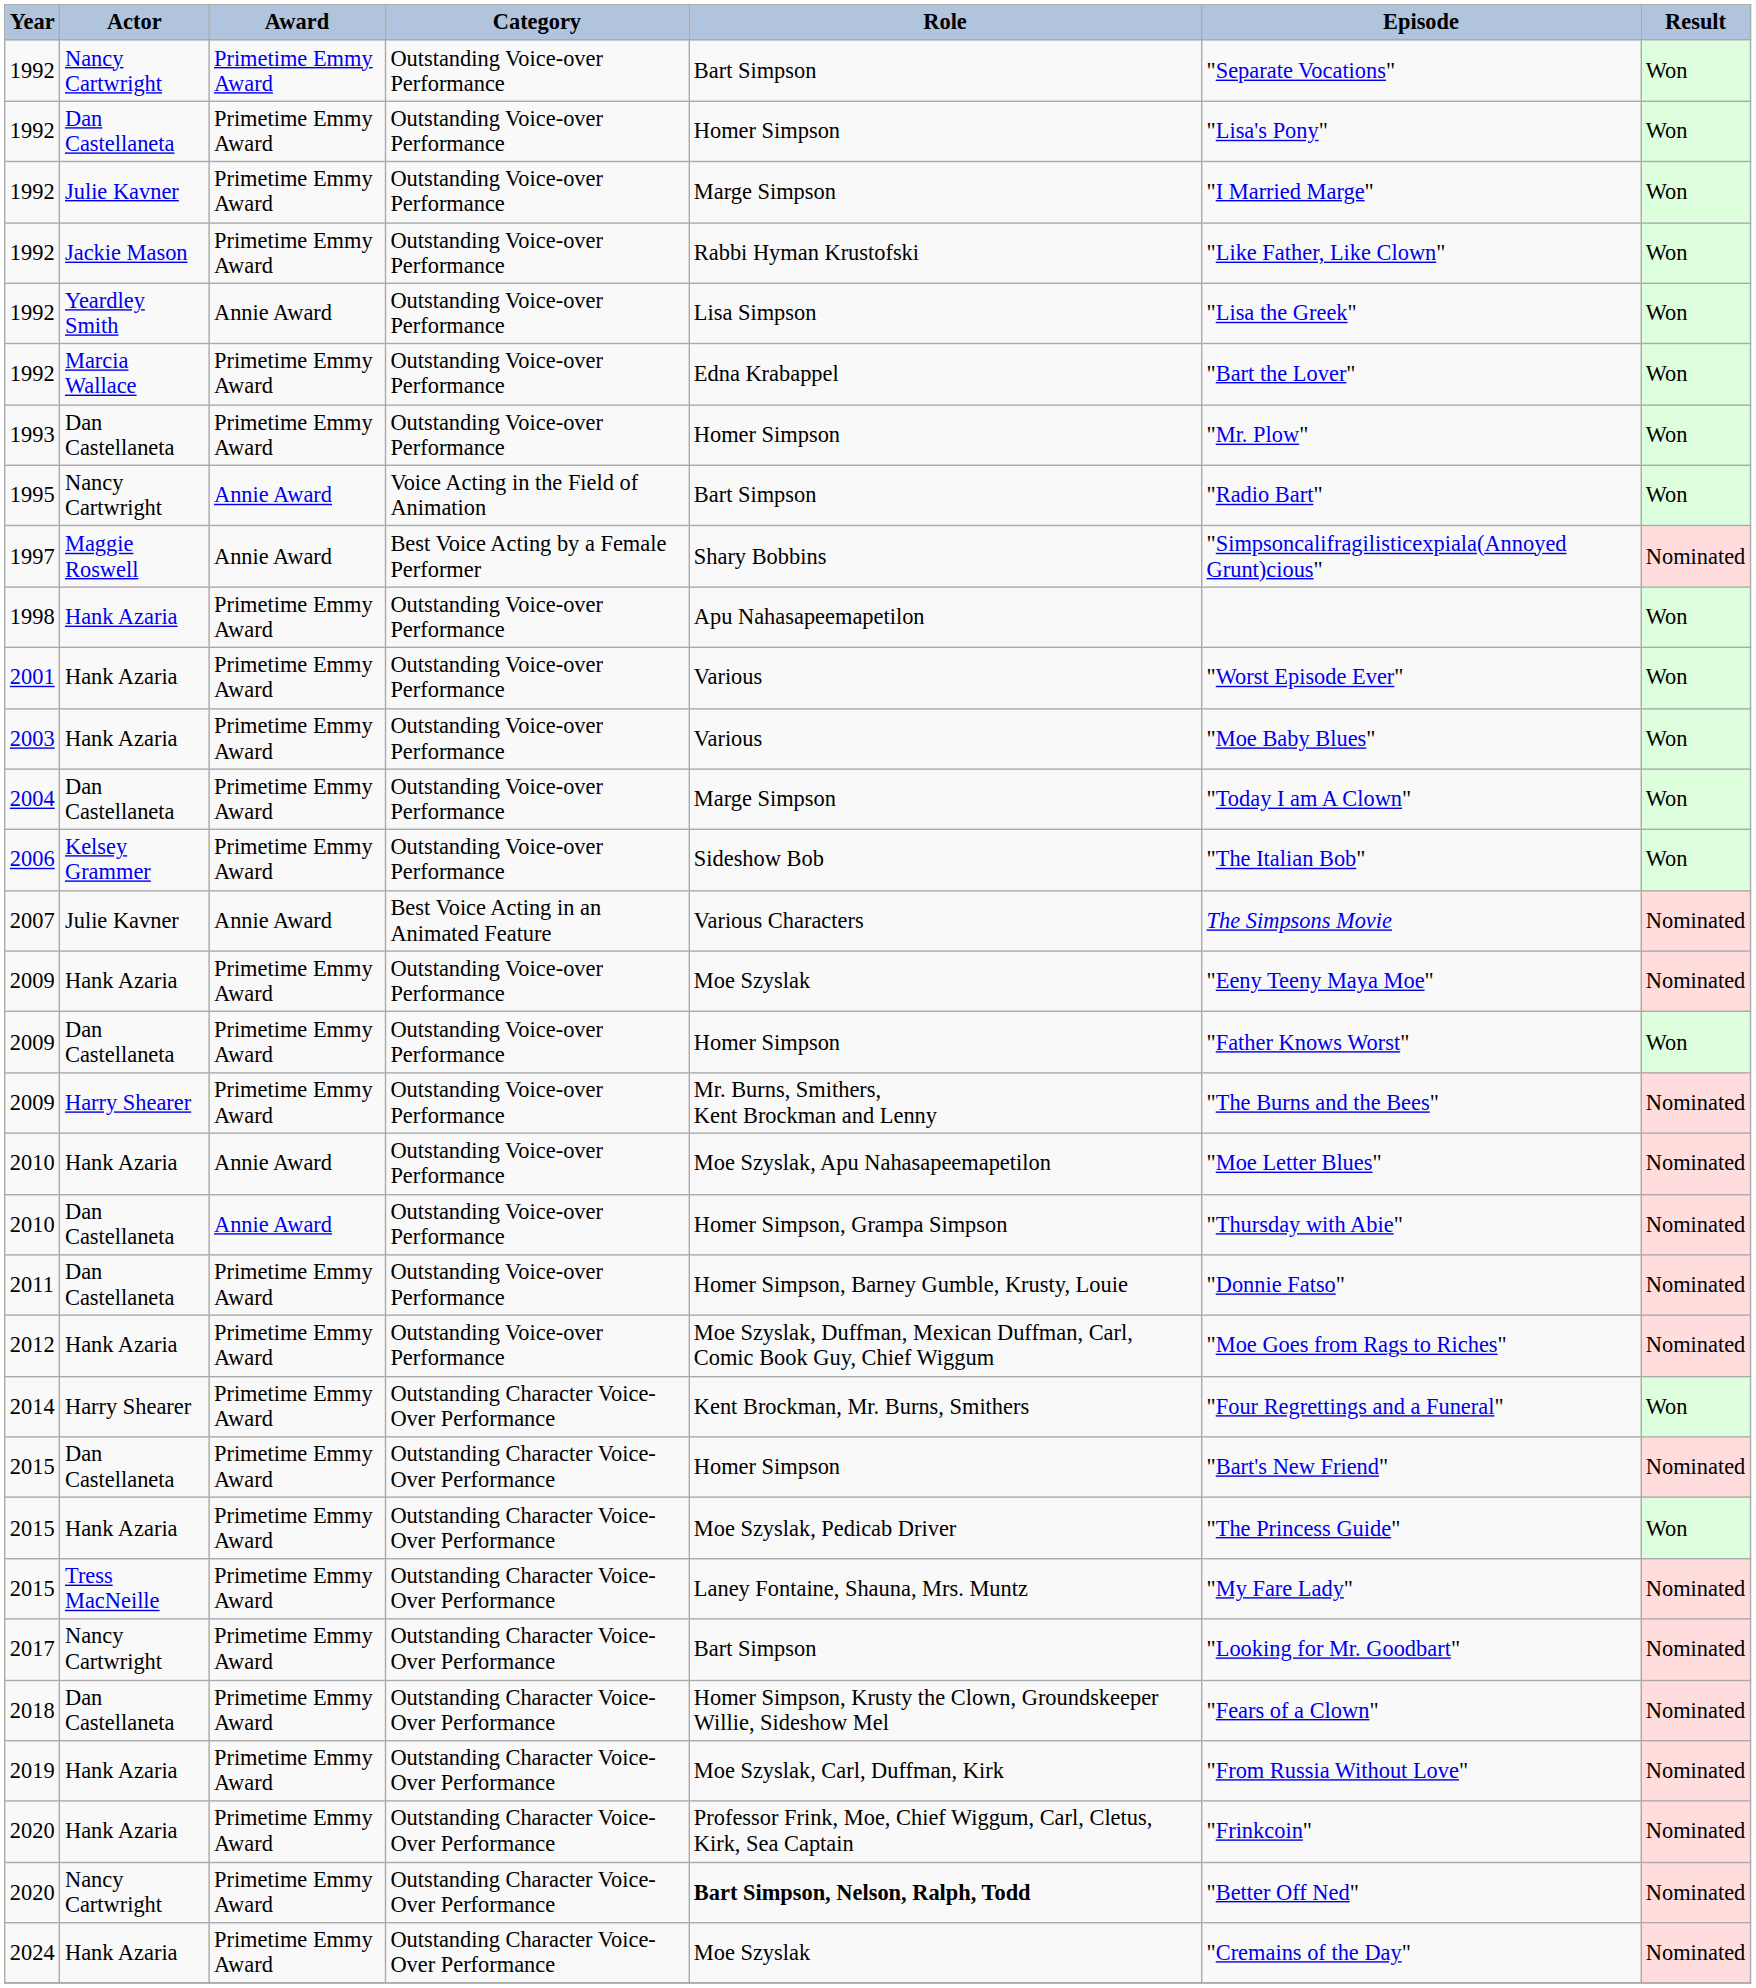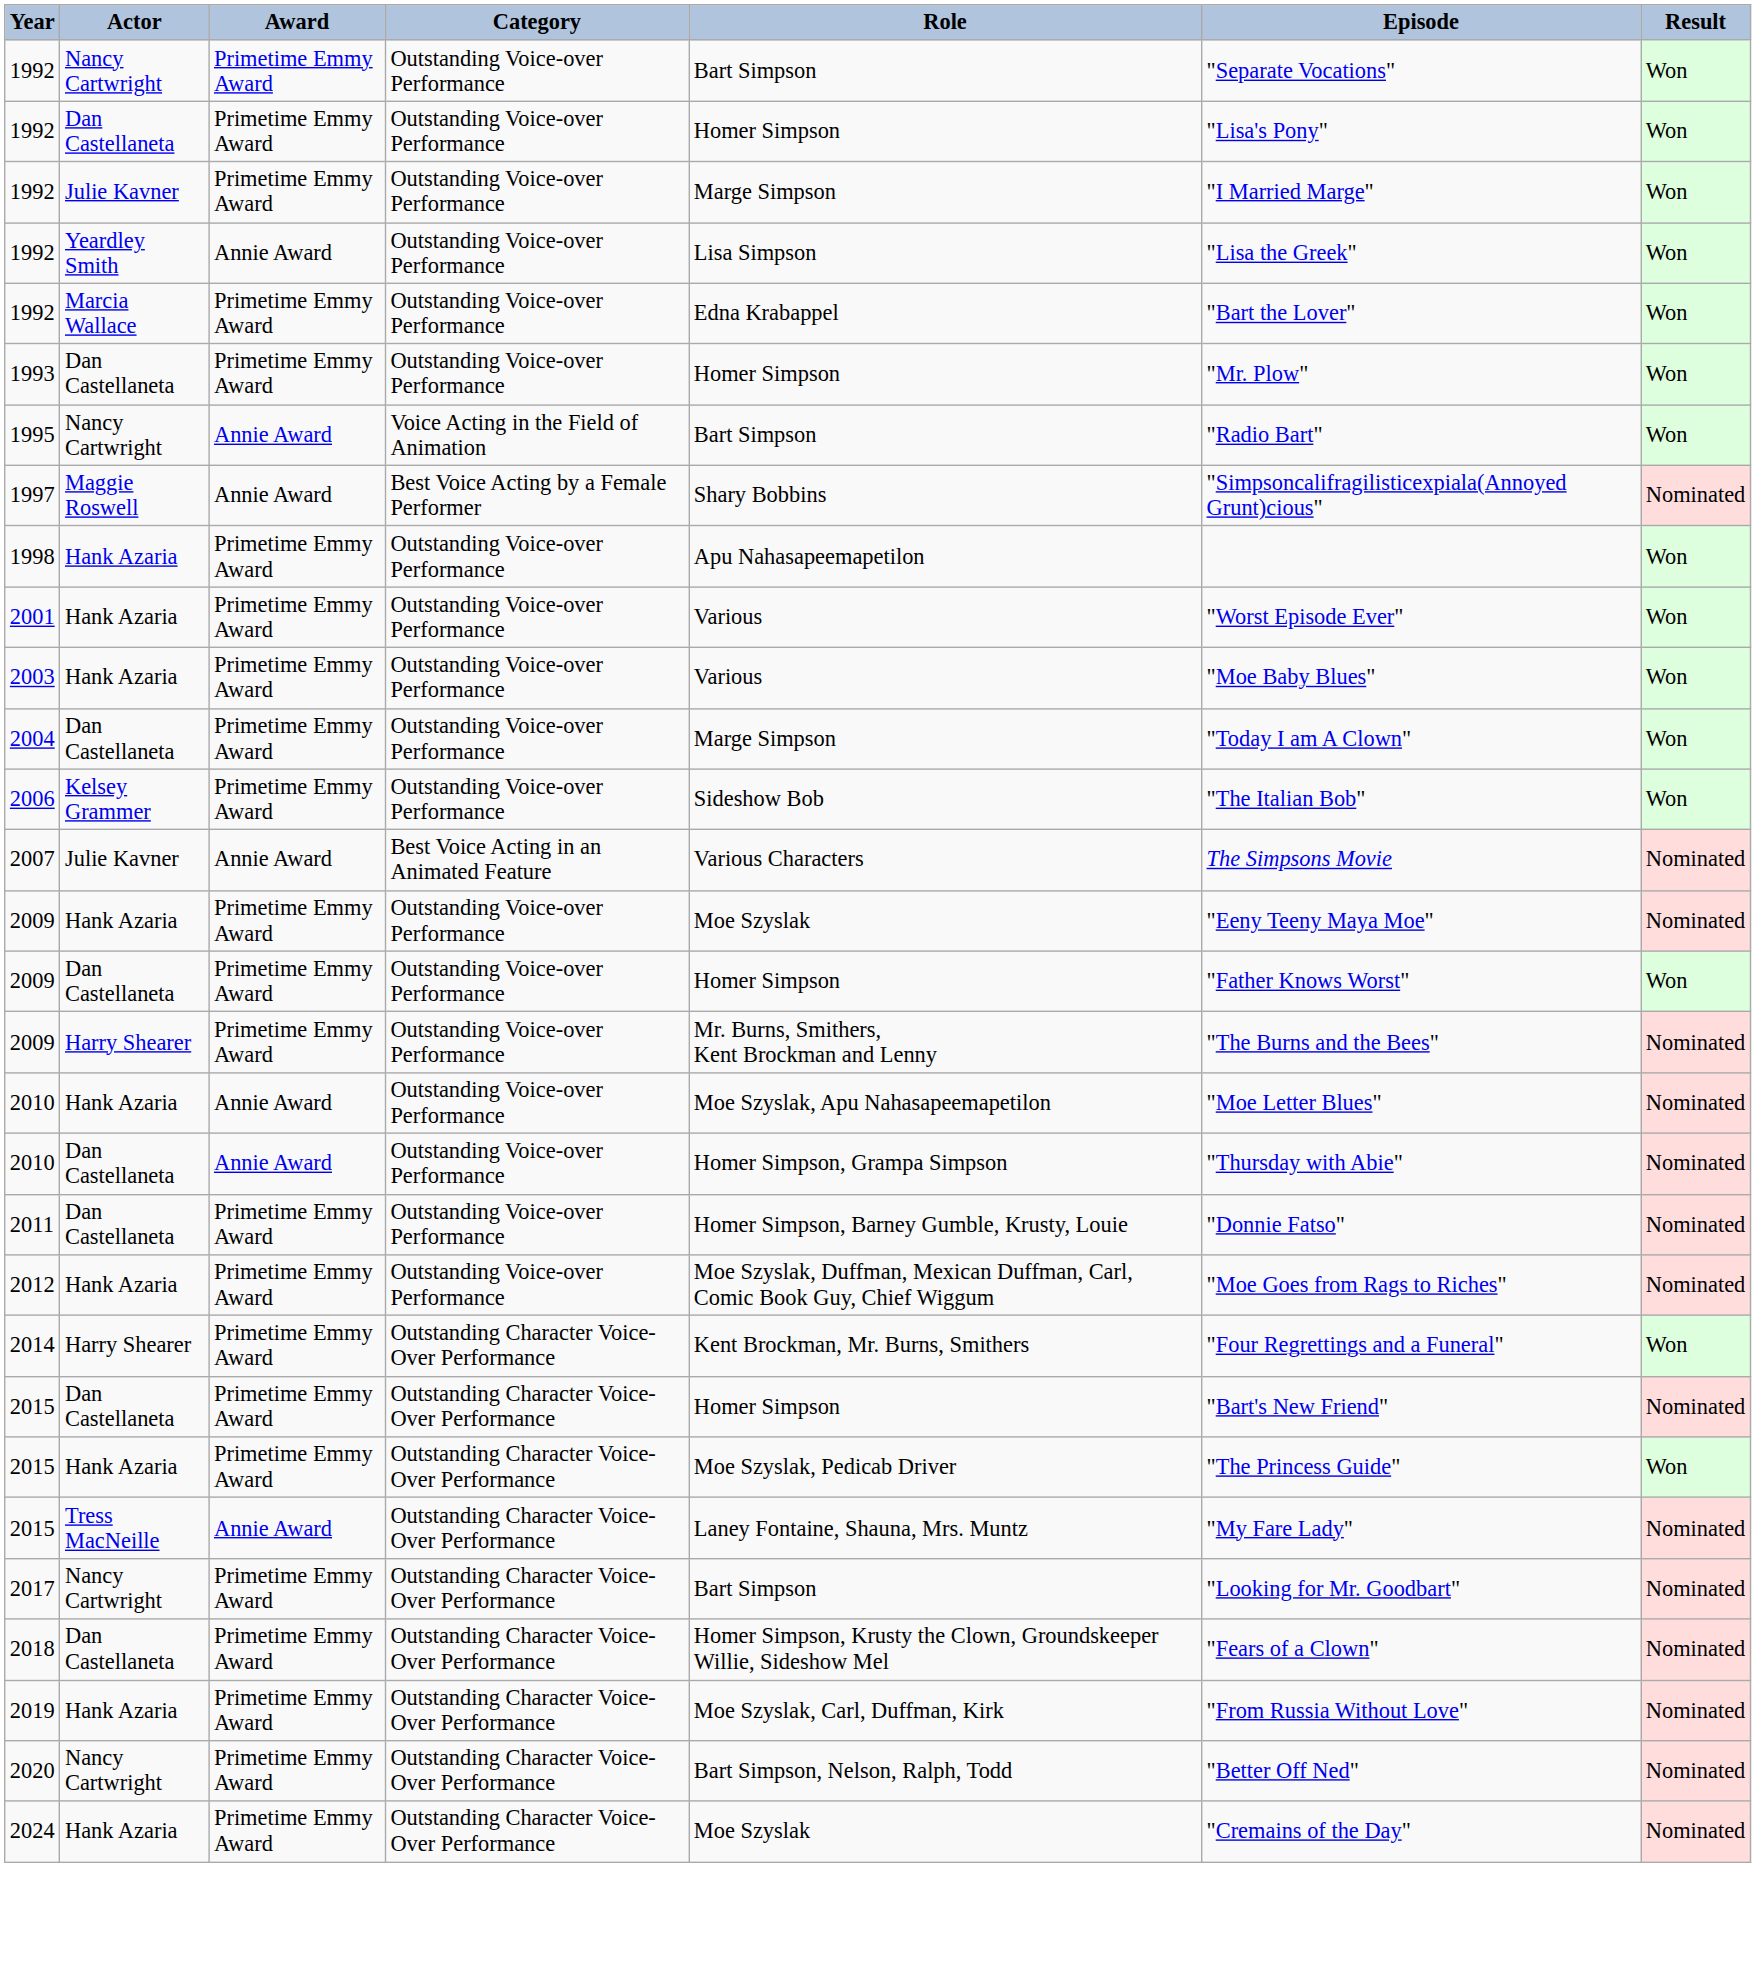 <table class="wikitable sortable">
 <tr>
 <th style="background-color: #B0C4DE;">Year</th>
 <th style="background-color: #B0C4DE;">Actor</th>
 <th style="background-color: #B0C4DE;">Award</th>
 <th style="background-color: #B0C4DE;">Category</th>
 <th style="background-color: #B0C4DE;">Role</th>
 <th style="background-color: #B0C4DE;">Episode</th>
 <th style="background-color: #B0C4DE;">Result</th>
 </tr>
 <tr>
 <td>1992</td>
 <td><a href='#'>Nancy Cartwright</a></td>
 <td><a href='#'>Primetime Emmy Award</a></td>
 <td>Outstanding Voice-over Performance</td>
 <td>Bart Simpson</td>
 <td>"<a href='#'>Separate Vocations</a>"</td>
 <td style="background: #ddffdd">Won</td>
 </tr>
 <tr>
 <td>1992</td>
 <td><a href='#'>Dan Castellaneta</a></td>
 <td>Primetime Emmy Award</td>
 <td>Outstanding Voice-over Performance</td>
 <td>Homer Simpson</td>
 <td>"<a href='#'>Lisa's Pony</a>"</td>
 <td style="background: #ddffdd">Won</td>
 </tr>
 <tr>
 <td>1992</td>
 <td><a href='#'>Julie Kavner</a></td>
 <td>Primetime Emmy Award</td>
 <td>Outstanding Voice-over Performance</td>
 <td>Marge Simpson</td>
 <td>"<a href='#'>I Married Marge</a>"</td>
-<td style="background: #ddffdd">Won</td>
-</tr>
-<tr>
-<td>1992</td>
-<td><a href='#'>Jackie Mason</a></td>
-<td>Primetime Emmy Award</td>
-<td>Outstanding Voice-over Performance</td>
-<td>Rabbi Hyman Krustofski</td>
-<td>"<a href='#'>Like Father, Like Clown</a>"</td>
 <td style="background: #ddffdd">Won</td>
 </tr>
 <tr>
 <td>1992</td>
 <td><a href='#'>Yeardley Smith</a></td>
 <td>Annie Award</td>
 <td>Outstanding Voice-over Performance</td>
 <td>Lisa Simpson</td>
 <td>"<a href='#'>Lisa the Greek</a>"</td>
 <td style="background: #ddffdd">Won</td>
 </tr>
 <tr>
 <td>1992</td>
 <td><a href='#'>Marcia Wallace</a></td>
 <td>Primetime Emmy Award</td>
 <td>Outstanding Voice-over Performance</td>
 <td>Edna Krabappel</td>
 <td>"<a href='#'>Bart the Lover</a>"</td>
 <td style="background: #ddffdd">Won</td>
 </tr>
 <tr>
 <td>1993</td>
 <td>Dan Castellaneta</td>
 <td>Primetime Emmy Award</td>
 <td>Outstanding Voice-over Performance</td>
 <td>Homer Simpson</td>
 <td>"<a href='#'>Mr. Plow</a>"</td>
 <td style="background: #ddffdd">Won</td>
 </tr>
 <tr>
 <td>1995</td>
 <td>Nancy Cartwright</td>
 <td><a href='#'>Annie Award</a></td>
 <td>Voice Acting in the Field of Animation</td>
 <td>Bart Simpson</td>
 <td>"<a href='#'>Radio Bart</a>"</td>
 <td style="background: #ddffdd">Won</td>
 </tr>
 <tr>
 <td>1997</td>
 <td><a href='#'>Maggie Roswell</a></td>
 <td>Annie Award</td>
 <td>Best Voice Acting by a Female Performer</td>
 <td>Shary Bobbins</td>
 <td>"<a href='#'>Simpsoncalifragilisticexpiala(Annoyed Grunt)cious</a>"</td>
 <td style="background: #ffdddd">Nominated</td>
 </tr>
 <tr>
 <td>1998</td>
 <td><a href='#'>Hank Azaria</a></td>
 <td>Primetime Emmy Award</td>
 <td>Outstanding Voice-over Performance</td>
 <td>Apu Nahasapeemapetilon</td>
 <td></td>
 <td style="background: #ddffdd">Won</td>
 </tr>
 <tr>
 <td><a href='#'>2001</a></td>
 <td>Hank Azaria</td>
 <td>Primetime Emmy Award</td>
 <td>Outstanding Voice-over Performance</td>
 <td>Various</td>
 <td>"<a href='#'>Worst Episode Ever</a>"</td>
 <td style="background: #ddffdd">Won</td>
 </tr>
 <tr>
 <td><a href='#'>2003</a></td>
 <td>Hank Azaria</td>
 <td>Primetime Emmy Award</td>
 <td>Outstanding Voice-over Performance</td>
 <td>Various</td>
 <td>"<a href='#'>Moe Baby Blues</a>"</td>
 <td style="background: #ddffdd">Won</td>
 </tr>
 <tr>
 <td><a href='#'>2004</a></td>
 <td>Dan Castellaneta</td>
 <td>Primetime Emmy Award</td>
 <td>Outstanding Voice-over Performance</td>
 <td>Marge Simpson</td>
 <td>"<a href='#'>Today I am A Clown</a>"</td>
 <td style="background: #ddffdd">Won</td>
 </tr>
 <tr>
 <td><a href='#'>2006</a></td>
 <td><a href='#'>Kelsey Grammer</a></td>
 <td>Primetime Emmy Award</td>
 <td>Outstanding Voice-over Performance</td>
 <td>Sideshow Bob</td>
 <td>"<a href='#'>The Italian Bob</a>"</td>
 <td style="background: #ddffdd">Won</td>
 </tr>
 <tr>
 <td>2007</td>
 <td>Julie Kavner</td>
 <td>Annie Award</td>
 <td>Best Voice Acting in an Animated Feature</td>
 <td>Various Characters</td>
 <td><em><a href='#'>The Simpsons Movie</a></em></td>
 <td style="background: #ffdddd">Nominated</td>
 </tr>
 <tr>
 <td>2009</td>
 <td>Hank Azaria</td>
 <td>Primetime Emmy Award</td>
 <td>Outstanding Voice-over Performance</td>
 <td>Moe Szyslak</td>
 <td>"<a href='#'>Eeny Teeny Maya Moe</a>"</td>
 <td style="background: #ffdddd">Nominated</td>
 </tr>
 <tr>
 <td>2009</td>
 <td>Dan Castellaneta</td>
 <td>Primetime Emmy Award</td>
 <td>Outstanding Voice-over Performance</td>
 <td>Homer Simpson</td>
 <td>"<a href='#'>Father Knows Worst</a>"</td>
 <td style="background: #ddffdd">Won</td>
 </tr>
 <tr>
 <td>2009</td>
 <td><a href='#'>Harry Shearer</a></td>
 <td>Primetime Emmy Award</td>
 <td>Outstanding Voice-over Performance</td>
 <td>Mr. Burns, Smithers,<br>Kent Brockman and Lenny</td>
 <td>"<a href='#'>The Burns and the Bees</a>"</td>
 <td style="background: #ffdddd">Nominated</td>
 </tr>
 <tr>
 <td>2010</td>
 <td>Hank Azaria</td>
 <td>Annie Award</td>
 <td>Outstanding Voice-over Performance</td>
 <td>Moe Szyslak, Apu Nahasapeemapetilon</td>
 <td>"<a href='#'>Moe Letter Blues</a>"</td>
 <td style="background: #ffdddd">Nominated</td>
 </tr>
 <tr>
 <td>2010</td>
 <td>Dan Castellaneta</td>
 <td><a href='#'>Annie Award</a></td>
 <td>Outstanding Voice-over Performance</td>
 <td>Homer Simpson, Grampa Simpson</td>
 <td>"<a href='#'>Thursday with Abie</a>"</td>
 <td style="background: #ffdddd">Nominated</td>
 </tr>
 <tr>
 <td>2011</td>
 <td>Dan Castellaneta</td>
 <td>Primetime Emmy Award</td>
 <td>Outstanding Voice-over Performance</td>
 <td>Homer Simpson, Barney Gumble, Krusty, Louie</td>
 <td>"<a href='#'>Donnie Fatso</a>"</td>
 <td style="background: #ffdddd">Nominated</td>
 </tr>
 <tr>
 <td>2012</td>
 <td>Hank Azaria</td>
 <td>Primetime Emmy Award</td>
 <td>Outstanding Voice-over Performance</td>
 <td>Moe Szyslak, Duffman, Mexican Duffman, Carl, Comic Book Guy, Chief Wiggum</td>
 <td>"<a href='#'>Moe Goes from Rags to Riches</a>"</td>
 <td style="background: #ffdddd">Nominated</td>
 </tr>
 <tr>
 <td>2014</td>
 <td>Harry Shearer</td>
 <td>Primetime Emmy Award</td>
 <td>Outstanding Character Voice-Over Performance</td>
 <td>Kent Brockman, Mr. Burns, Smithers</td>
 <td>"<a href='#'>Four Regrettings and a Funeral</a>"</td>
 <td style="background: #ddffdd">Won</td>
 </tr>
 <tr>
 <td>2015</td>
 <td>Dan Castellaneta</td>
 <td>Primetime Emmy Award</td>
 <td>Outstanding Character Voice-Over Performance</td>
 <td>Homer Simpson</td>
 <td>"<a href='#'>Bart's New Friend</a>"</td>
 <td style="background: #ffdddd">Nominated</td>
 </tr>
 <tr>
 <td>2015</td>
 <td>Hank Azaria</td>
 <td>Primetime Emmy Award</td>
 <td>Outstanding Character Voice-Over Performance</td>
 <td>Moe Szyslak, Pedicab Driver</td>
 <td>"<a href='#'>The Princess Guide</a>"</td>
 <td style="background: #ddffdd">Won</td>
 </tr>
 <tr>
 <td>2015</td>
 <td><a href='#'>Tress MacNeille</a></td>
-<td>Primetime Emmy Award</td>
+<td><a href='#'>Annie Award</a></td>
 <td>Outstanding Character Voice-Over Performance</td>
 <td>Laney Fontaine, Shauna, Mrs. Muntz</td>
 <td>"<a href='#'>My Fare Lady</a>"</td>
 <td style="background: #ffdddd">Nominated</td>
 </tr>
 <tr>
 <td>2017</td>
 <td>Nancy Cartwright</td>
 <td>Primetime Emmy Award</td>
 <td>Outstanding Character Voice-Over Performance</td>
 <td>Bart Simpson</td>
 <td>"<a href='#'>Looking for Mr. Goodbart</a>"</td>
 <td style="background: #ffdddd">Nominated</td>
 </tr>
 <tr>
 <td>2018</td>
 <td>Dan Castellaneta</td>
 <td>Primetime Emmy Award</td>
 <td>Outstanding Character Voice-Over Performance</td>
 <td>Homer Simpson, Krusty the Clown, Groundskeeper Willie, Sideshow Mel</td>
 <td>"<a href='#'>Fears of a Clown</a>"</td>
 <td style="background: #ffdddd">Nominated</td>
 </tr>
 <tr>
 <td>2019</td>
 <td>Hank Azaria</td>
 <td>Primetime Emmy Award</td>
 <td>Outstanding Character Voice-Over Performance</td>
 <td>Moe Szyslak, Carl, Duffman, Kirk</td>
 <td>"<a href='#'>From Russia Without Love</a>"</td>
 <td style="background: #ffdddd">Nominated</td>
 </tr>
 <tr>
 <td>2020</td>
-<td>Hank Azaria</td>
-<td>Primetime Emmy Award</td>
-<td>Outstanding Character Voice-Over Performance</td>
-<td>Professor Frink, Moe, Chief Wiggum, Carl, Cletus, Kirk, Sea Captain</td>
-<td>"<a href='#'>Frinkcoin</a>"</td>
-<td style="background: #ffdddd">Nominated</td>
-</tr>
-<tr>
-<td>2020</td>
 <td>Nancy Cartwright</td>
 <td>Primetime Emmy Award</td>
 <td>Outstanding Character Voice-Over Performance</td>
-<td><strong>Bart Simpson, Nelson, Ralph, Todd</strong></td>
+<td>Bart Simpson, Nelson, Ralph, Todd</td>
 <td>"<a href='#'>Better Off Ned</a>"</td>
 <td style="background: #ffdddd">Nominated</td>
 </tr>
 <tr>
 <td>2024</td>
 <td>Hank Azaria</td>
 <td>Primetime Emmy Award</td>
 <td>Outstanding Character Voice-Over Performance</td>
 <td>Moe Szyslak</td>
 <td>"<a href='#'>Cremains of the Day</a>"</td>
 <td style="background: #ffdddd">Nominated</td>
 </tr>
 <tr>
 </tr>
 </table>
